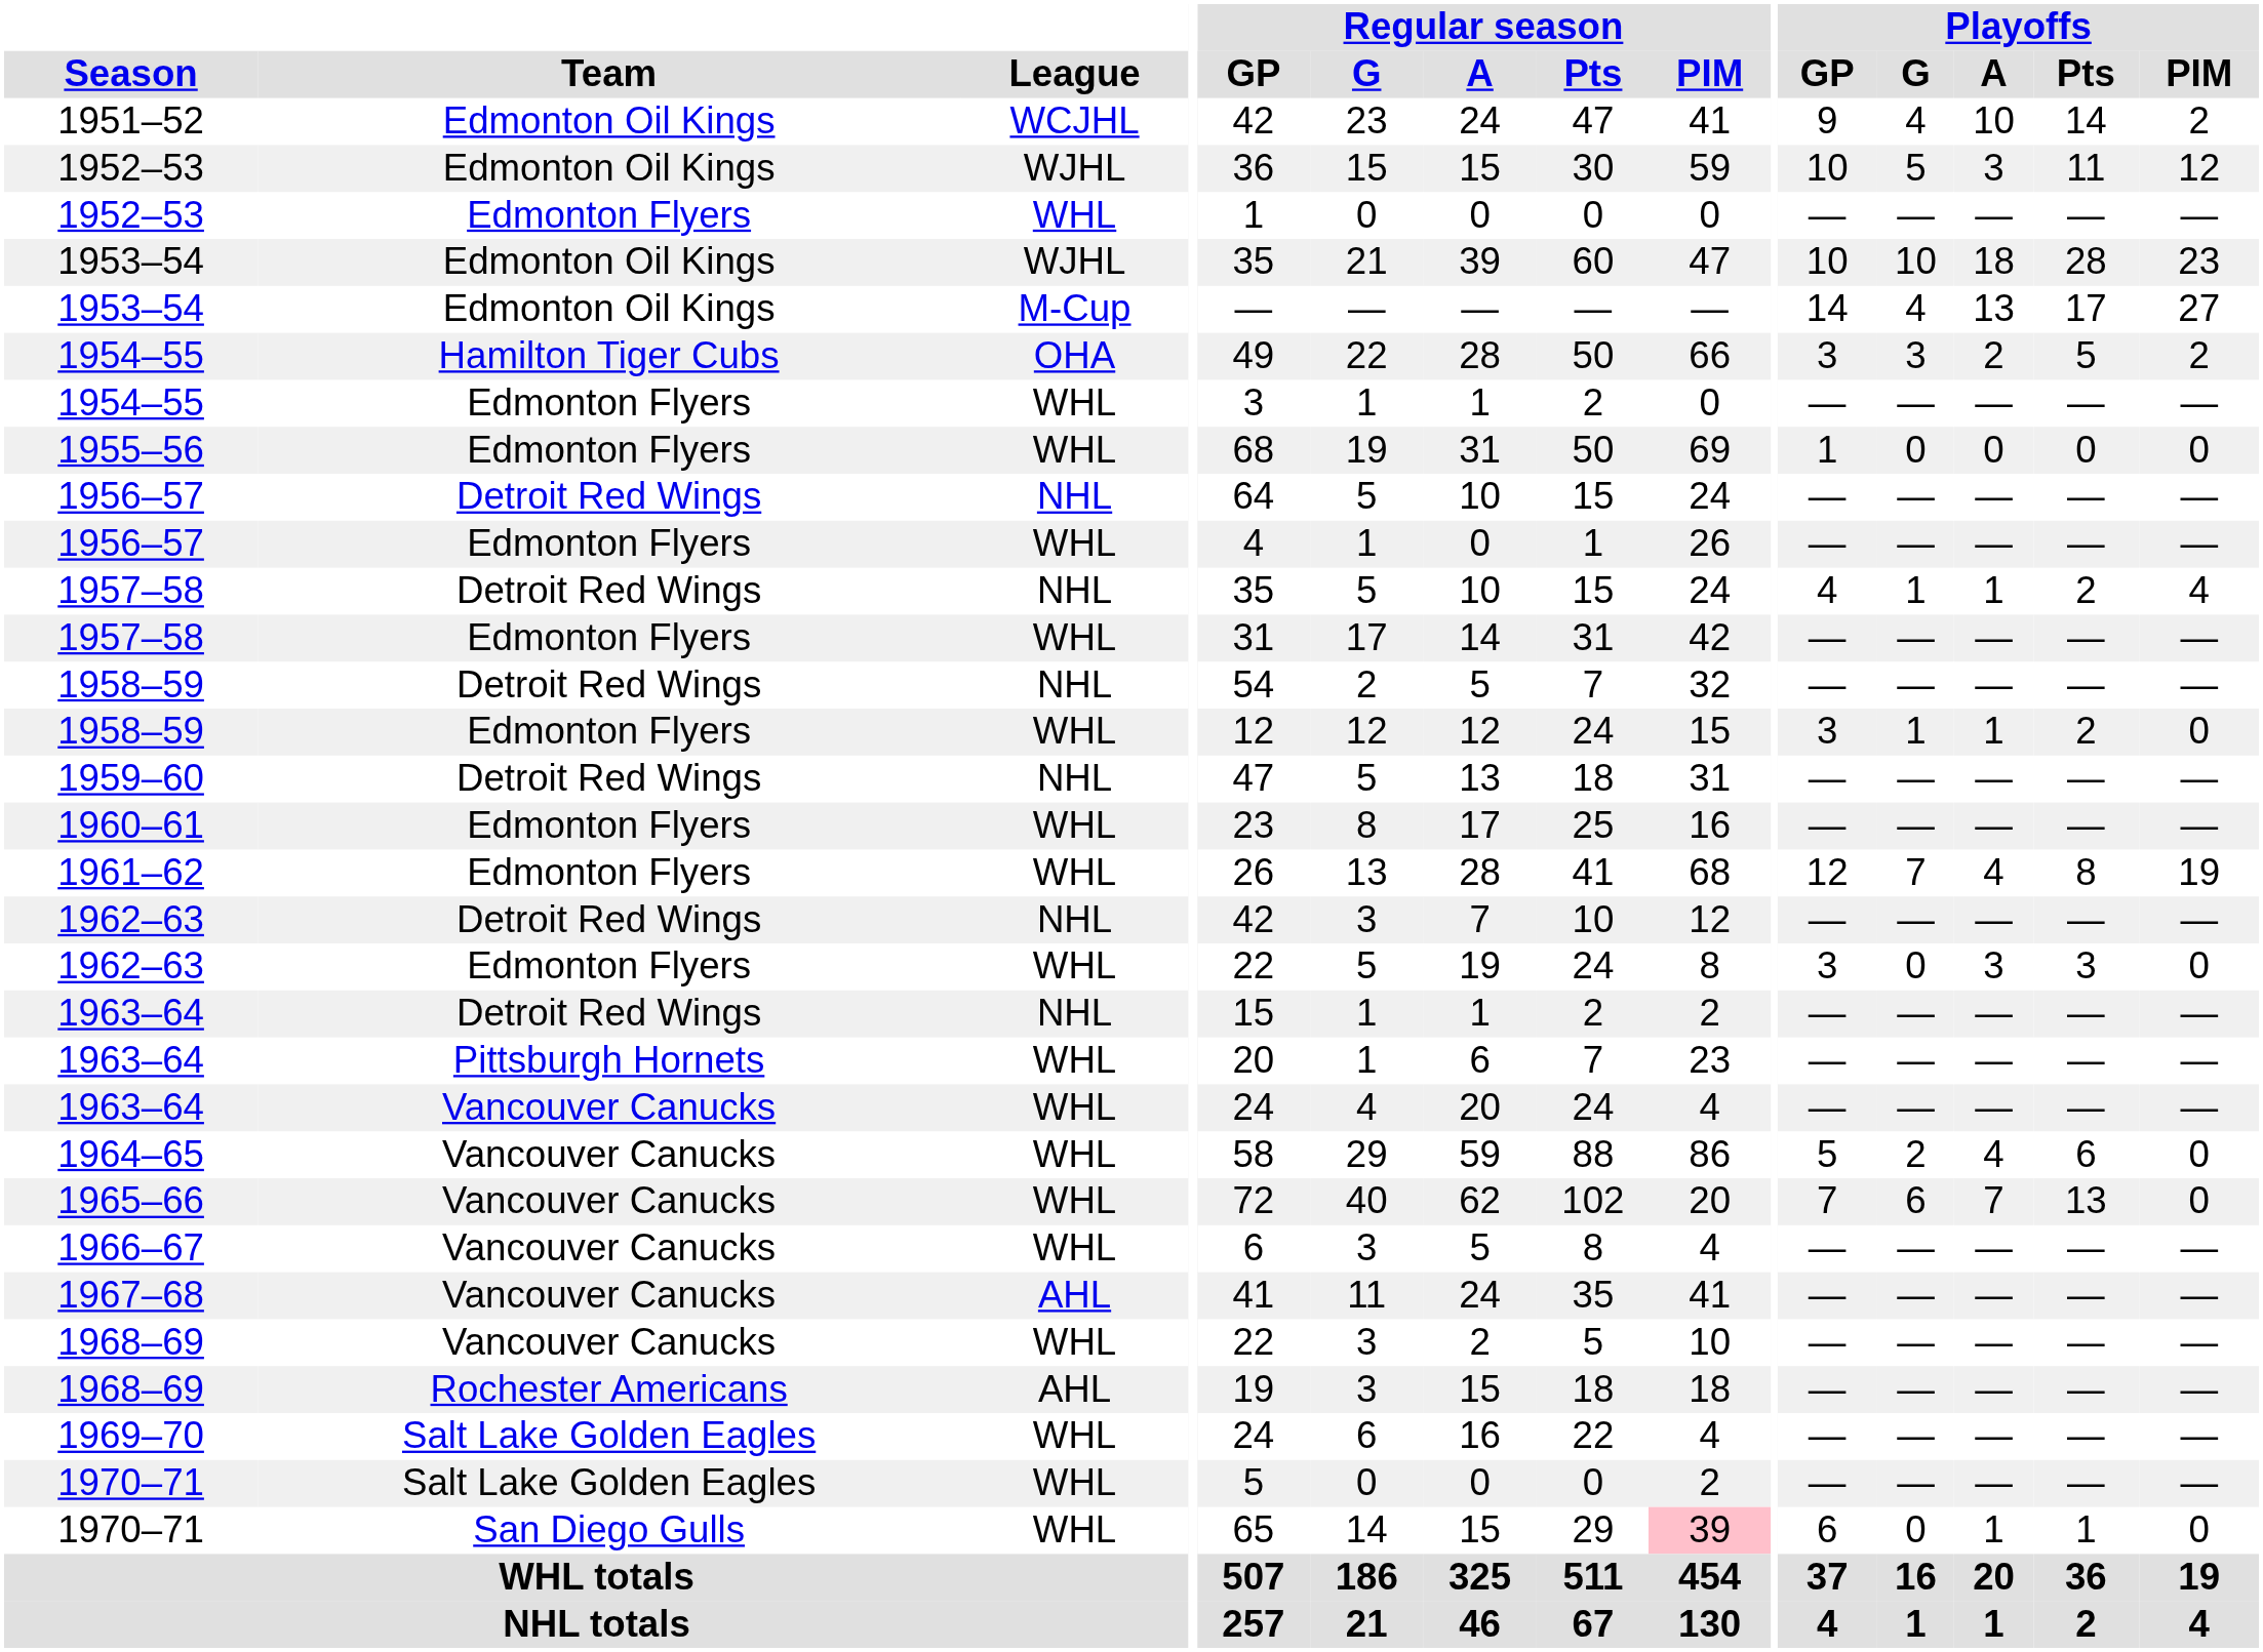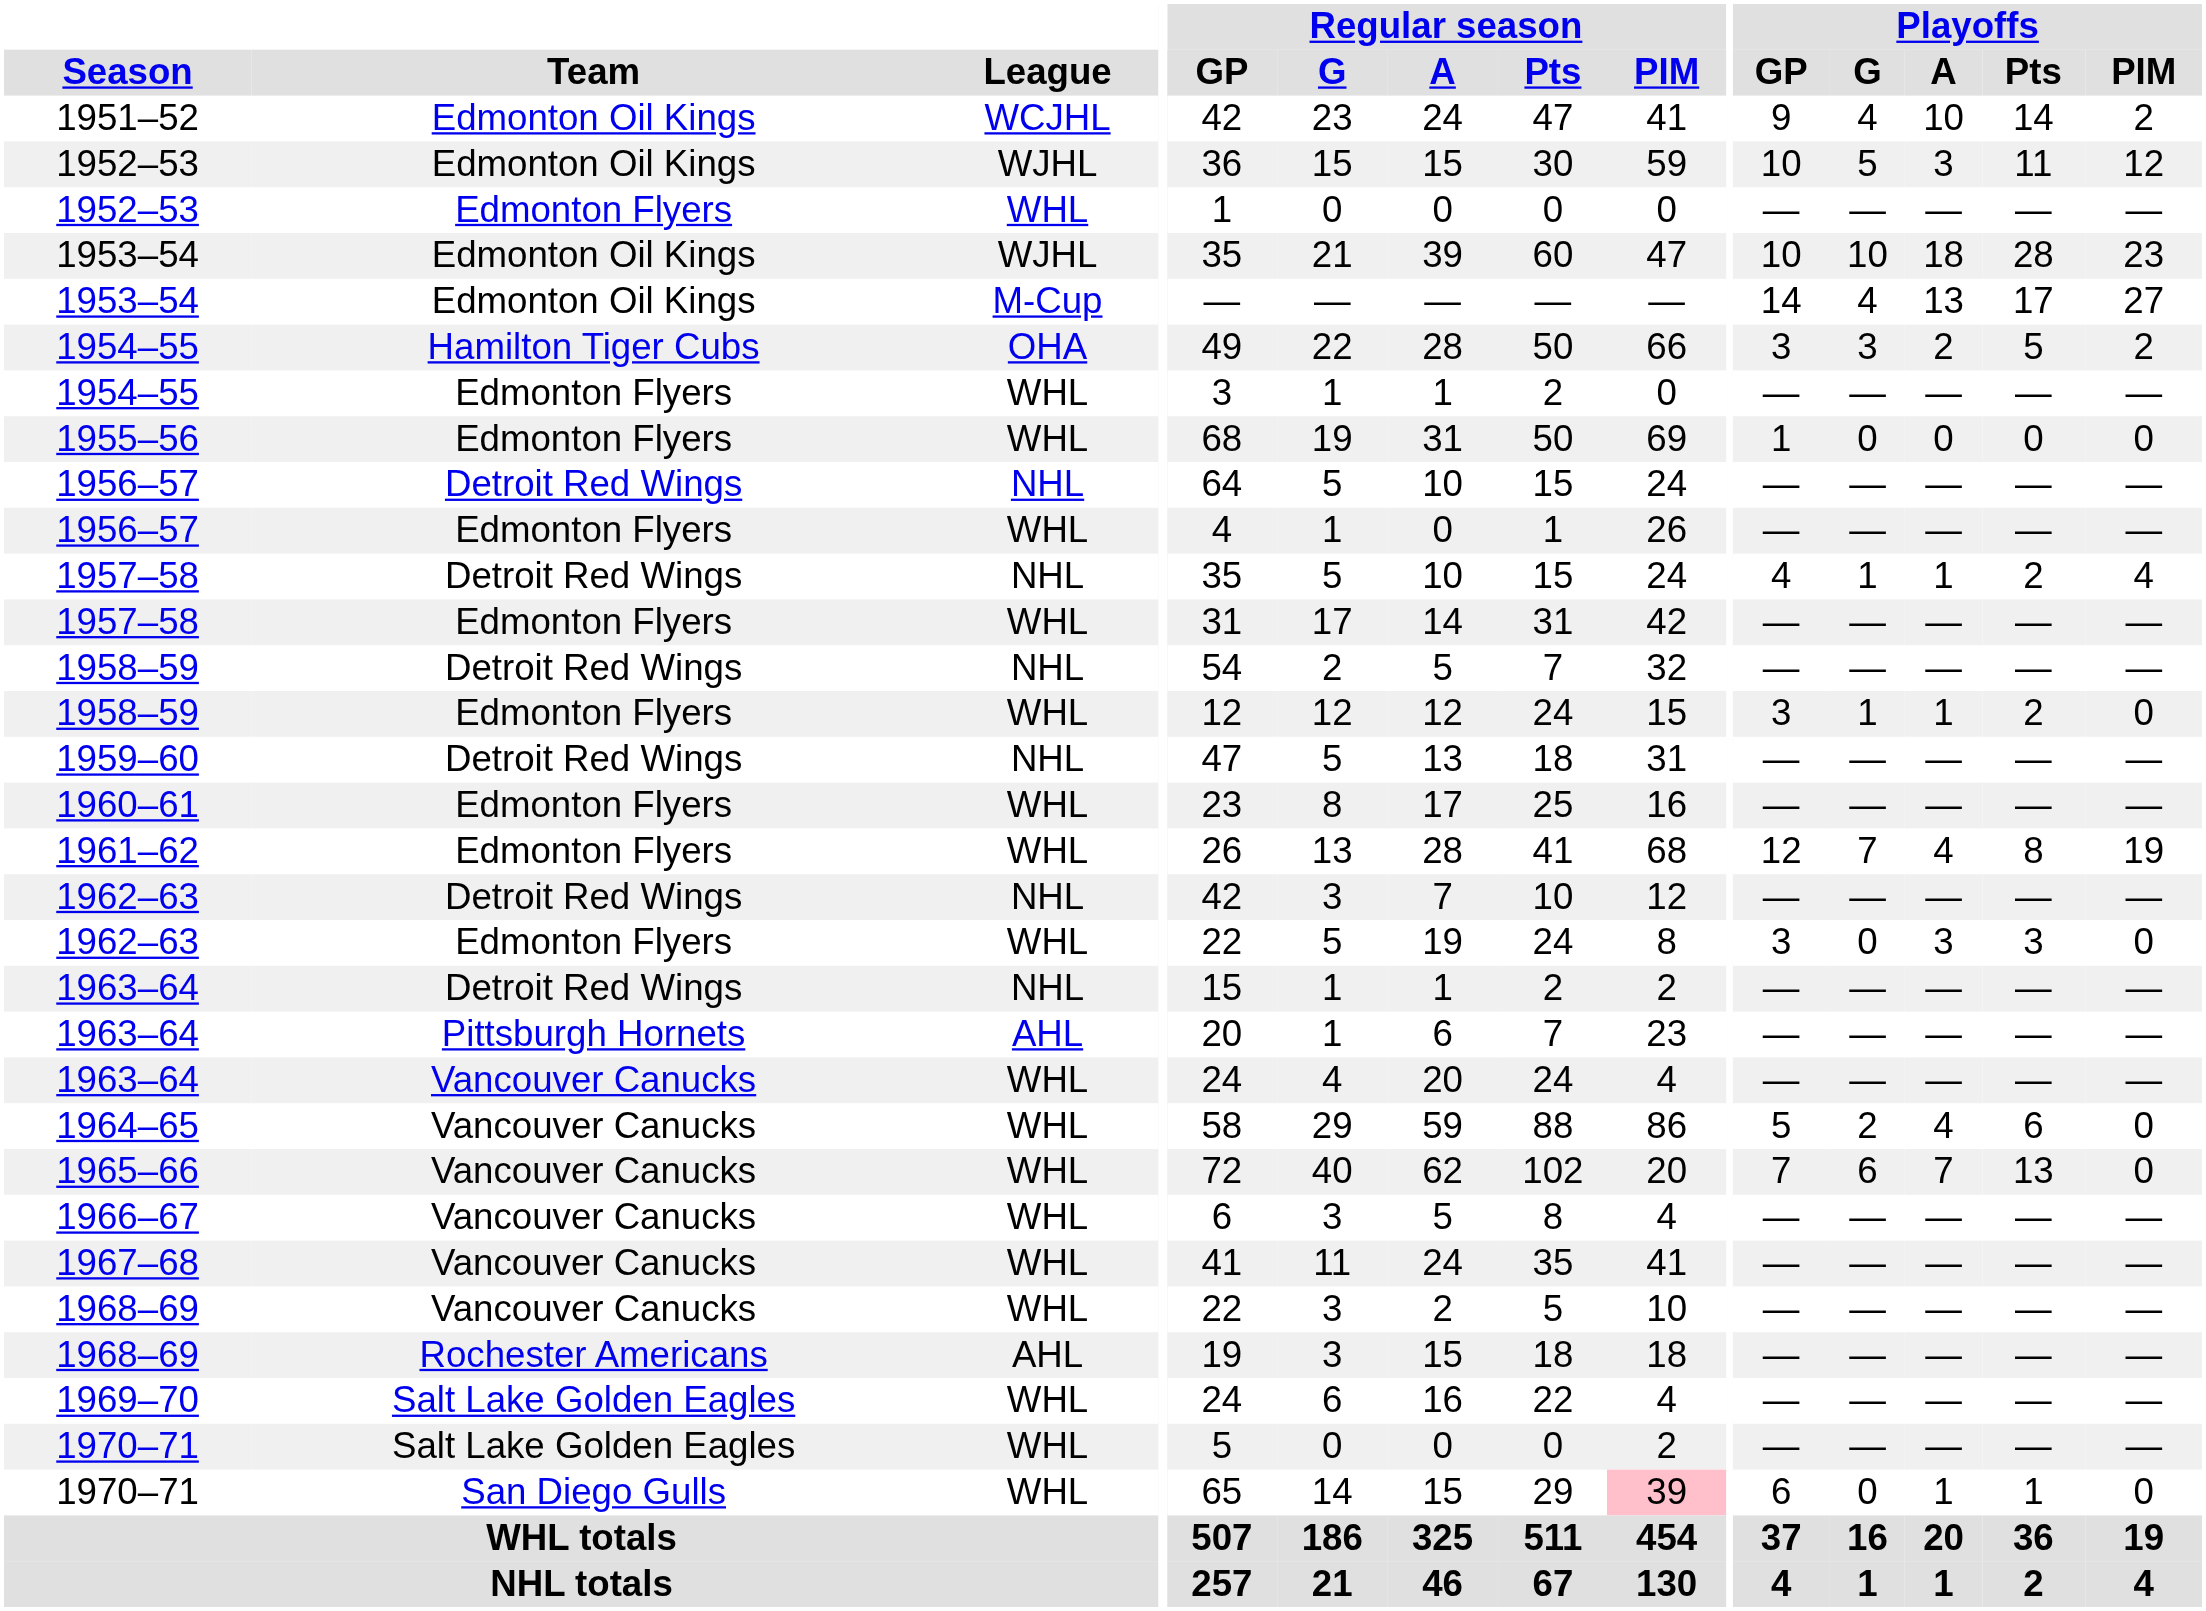 <table border="0" cellpadding="1" cellspacing="0" style="text-align:center; width:60em">
 <tr bgcolor="#e0e0e0">
 <th colspan="3" bgcolor="#ffffff"></th>
 <th rowspan="100" bgcolor="#ffffff"></th>
 <th colspan="5"><a href='#'>Regular season</a></th>
 <th rowspan="100" bgcolor="#ffffff"></th>
 <th colspan="5"><a href='#'>Playoffs</a></th>
 </tr>
 <tr bgcolor="#e0e0e0">
 <th><a href='#'>Season</a></th>
 <th>Team</th>
 <th>League</th>
 <th>GP</th>
 <th><a href='#'>G</a></th>
 <th><a href='#'>A</a></th>
 <th><a href='#'>Pts</a></th>
 <th><a href='#'>PIM</a></th>
 <th>GP</th>
 <th>G</th>
 <th>A</th>
 <th>Pts</th>
 <th>PIM</th>
 </tr>
 <tr>
 <td>1951–52</td>
 <td><a href='#'>Edmonton Oil Kings</a></td>
 <td><a href='#'>WCJHL</a></td>
 <td>42</td>
 <td>23</td>
 <td>24</td>
 <td>47</td>
 <td>41</td>
 <td>9</td>
 <td>4</td>
 <td>10</td>
 <td>14</td>
 <td>2</td>
 </tr>
 <tr bgcolor="#f0f0f0">
 <td>1952–53</td>
 <td>Edmonton Oil Kings</td>
 <td>WJHL</td>
 <td>36</td>
 <td>15</td>
 <td>15</td>
 <td>30</td>
 <td>59</td>
 <td>10</td>
 <td>5</td>
 <td>3</td>
 <td>11</td>
 <td>12</td>
 </tr>
 <tr>
 <td><a href='#'>1952–53</a></td>
 <td><a href='#'>Edmonton Flyers</a></td>
 <td><a href='#'>WHL</a></td>
 <td>1</td>
 <td>0</td>
 <td>0</td>
 <td>0</td>
 <td>0</td>
 <td>—</td>
 <td>—</td>
 <td>—</td>
 <td>—</td>
 <td>—</td>
 </tr>
 <tr bgcolor="#f0f0f0">
 <td>1953–54</td>
 <td>Edmonton Oil Kings</td>
 <td>WJHL</td>
 <td>35</td>
 <td>21</td>
 <td>39</td>
 <td>60</td>
 <td>47</td>
 <td>10</td>
 <td>10</td>
 <td>18</td>
 <td>28</td>
 <td>23</td>
 </tr>
 <tr>
 <td><a href='#'>1953–54</a></td>
 <td>Edmonton Oil Kings</td>
 <td><a href='#'>M-Cup</a></td>
 <td>—</td>
 <td>—</td>
 <td>—</td>
 <td>—</td>
 <td>—</td>
 <td>14</td>
 <td>4</td>
 <td>13</td>
 <td>17</td>
 <td>27</td>
 </tr>
 <tr bgcolor="#f0f0f0">
 <td><a href='#'>1954–55</a></td>
 <td><a href='#'>Hamilton Tiger Cubs</a></td>
 <td><a href='#'>OHA</a></td>
 <td>49</td>
 <td>22</td>
 <td>28</td>
 <td>50</td>
 <td>66</td>
 <td>3</td>
 <td>3</td>
 <td>2</td>
 <td>5</td>
 <td>2</td>
 </tr>
 <tr>
 <td><a href='#'>1954–55</a></td>
 <td>Edmonton Flyers</td>
 <td>WHL</td>
 <td>3</td>
 <td>1</td>
 <td>1</td>
 <td>2</td>
 <td>0</td>
 <td>—</td>
 <td>—</td>
 <td>—</td>
 <td>—</td>
 <td>—</td>
 </tr>
 <tr bgcolor="#f0f0f0">
 <td><a href='#'>1955–56</a></td>
 <td>Edmonton Flyers</td>
 <td>WHL</td>
 <td>68</td>
 <td>19</td>
 <td>31</td>
 <td>50</td>
 <td>69</td>
 <td>1</td>
 <td>0</td>
 <td>0</td>
 <td>0</td>
 <td>0</td>
 </tr>
 <tr>
 <td><a href='#'>1956–57</a></td>
 <td><a href='#'>Detroit Red Wings</a></td>
 <td><a href='#'>NHL</a></td>
 <td>64</td>
 <td>5</td>
 <td>10</td>
 <td>15</td>
 <td>24</td>
 <td>—</td>
 <td>—</td>
 <td>—</td>
 <td>—</td>
 <td>—</td>
 </tr>
 <tr bgcolor="#f0f0f0">
 <td><a href='#'>1956–57</a></td>
 <td>Edmonton Flyers</td>
 <td>WHL</td>
 <td>4</td>
 <td>1</td>
 <td>0</td>
 <td>1</td>
 <td>26</td>
 <td>—</td>
 <td>—</td>
 <td>—</td>
 <td>—</td>
 <td>—</td>
 </tr>
 <tr>
 <td><a href='#'>1957–58</a></td>
 <td>Detroit Red Wings</td>
 <td>NHL</td>
 <td>35</td>
 <td>5</td>
 <td>10</td>
 <td>15</td>
 <td>24</td>
 <td>4</td>
 <td>1</td>
 <td>1</td>
 <td>2</td>
 <td>4</td>
 </tr>
 <tr bgcolor="#f0f0f0">
 <td><a href='#'>1957–58</a></td>
 <td>Edmonton Flyers</td>
 <td>WHL</td>
 <td>31</td>
 <td>17</td>
 <td>14</td>
 <td>31</td>
 <td>42</td>
 <td>—</td>
 <td>—</td>
 <td>—</td>
 <td>—</td>
 <td>—</td>
 </tr>
 <tr>
 <td><a href='#'>1958–59</a></td>
 <td>Detroit Red Wings</td>
 <td>NHL</td>
 <td>54</td>
 <td>2</td>
 <td>5</td>
 <td>7</td>
 <td>32</td>
 <td>—</td>
 <td>—</td>
 <td>—</td>
 <td>—</td>
 <td>—</td>
 </tr>
 <tr bgcolor="#f0f0f0">
 <td><a href='#'>1958–59</a></td>
 <td>Edmonton Flyers</td>
 <td>WHL</td>
 <td>12</td>
 <td>12</td>
 <td>12</td>
 <td>24</td>
 <td>15</td>
 <td>3</td>
 <td>1</td>
 <td>1</td>
 <td>2</td>
 <td>0</td>
 </tr>
 <tr>
 <td><a href='#'>1959–60</a></td>
 <td>Detroit Red Wings</td>
 <td>NHL</td>
 <td>47</td>
 <td>5</td>
 <td>13</td>
 <td>18</td>
 <td>31</td>
 <td>—</td>
 <td>—</td>
 <td>—</td>
 <td>—</td>
 <td>—</td>
 </tr>
 <tr bgcolor="#f0f0f0">
 <td><a href='#'>1960–61</a></td>
 <td>Edmonton Flyers</td>
 <td>WHL</td>
 <td>23</td>
 <td>8</td>
 <td>17</td>
 <td>25</td>
 <td>16</td>
 <td>—</td>
 <td>—</td>
 <td>—</td>
 <td>—</td>
 <td>—</td>
 </tr>
 <tr>
 <td><a href='#'>1961–62</a></td>
 <td>Edmonton Flyers</td>
 <td>WHL</td>
 <td>26</td>
 <td>13</td>
 <td>28</td>
 <td>41</td>
 <td>68</td>
 <td>12</td>
 <td>7</td>
 <td>4</td>
 <td>8</td>
 <td>19</td>
 </tr>
 <tr bgcolor="#f0f0f0">
 <td><a href='#'>1962–63</a></td>
 <td>Detroit Red Wings</td>
 <td>NHL</td>
 <td>42</td>
 <td>3</td>
 <td>7</td>
 <td>10</td>
 <td>12</td>
 <td>—</td>
 <td>—</td>
 <td>—</td>
 <td>—</td>
 <td>—</td>
 </tr>
 <tr>
 <td><a href='#'>1962–63</a></td>
 <td>Edmonton Flyers</td>
 <td>WHL</td>
 <td>22</td>
 <td>5</td>
 <td>19</td>
 <td>24</td>
 <td>8</td>
 <td>3</td>
 <td>0</td>
 <td>3</td>
 <td>3</td>
 <td>0</td>
 </tr>
 <tr bgcolor="#f0f0f0">
 <td><a href='#'>1963–64</a></td>
 <td>Detroit Red Wings</td>
 <td>NHL</td>
 <td>15</td>
 <td>1</td>
 <td>1</td>
 <td>2</td>
 <td>2</td>
 <td>—</td>
 <td>—</td>
 <td>—</td>
 <td>—</td>
 <td>—</td>
 </tr>
 <tr>
 <td><a href='#'>1963–64</a></td>
 <td><a href='#'>Pittsburgh Hornets</a></td>
-<td>WHL</td>
+<td><a href='#'>AHL</a></td>
 <td>20</td>
 <td>1</td>
 <td>6</td>
 <td>7</td>
 <td>23</td>
 <td>—</td>
 <td>—</td>
 <td>—</td>
 <td>—</td>
 <td>—</td>
 </tr>
 <tr bgcolor="#f0f0f0">
 <td><a href='#'>1963–64</a></td>
 <td><a href='#'>Vancouver Canucks</a></td>
 <td>WHL</td>
 <td>24</td>
 <td>4</td>
 <td>20</td>
 <td>24</td>
 <td>4</td>
 <td>—</td>
 <td>—</td>
 <td>—</td>
 <td>—</td>
 <td>—</td>
 </tr>
 <tr>
 <td><a href='#'>1964–65</a></td>
 <td>Vancouver Canucks</td>
 <td>WHL</td>
 <td>58</td>
 <td>29</td>
 <td>59</td>
 <td>88</td>
 <td>86</td>
 <td>5</td>
 <td>2</td>
 <td>4</td>
 <td>6</td>
 <td>0</td>
 </tr>
 <tr bgcolor="#f0f0f0">
 <td><a href='#'>1965–66</a></td>
 <td>Vancouver Canucks</td>
 <td>WHL</td>
 <td>72</td>
 <td>40</td>
 <td>62</td>
 <td>102</td>
 <td>20</td>
 <td>7</td>
 <td>6</td>
 <td>7</td>
 <td>13</td>
 <td>0</td>
 </tr>
 <tr>
 <td><a href='#'>1966–67</a></td>
 <td>Vancouver Canucks</td>
 <td>WHL</td>
 <td>6</td>
 <td>3</td>
 <td>5</td>
 <td>8</td>
 <td>4</td>
 <td>—</td>
 <td>—</td>
 <td>—</td>
 <td>—</td>
 <td>—</td>
 </tr>
 <tr bgcolor="#f0f0f0">
 <td><a href='#'>1967–68</a></td>
 <td>Vancouver Canucks</td>
-<td><a href='#'>AHL</a></td>
+<td>WHL</td>
 <td>41</td>
 <td>11</td>
 <td>24</td>
 <td>35</td>
 <td>41</td>
 <td>—</td>
 <td>—</td>
 <td>—</td>
 <td>—</td>
 <td>—</td>
 </tr>
 <tr>
 <td><a href='#'>1968–69</a></td>
 <td>Vancouver Canucks</td>
 <td>WHL</td>
 <td>22</td>
 <td>3</td>
 <td>2</td>
 <td>5</td>
 <td>10</td>
 <td>—</td>
 <td>—</td>
 <td>—</td>
 <td>—</td>
 <td>—</td>
 </tr>
 <tr bgcolor="#f0f0f0">
 <td><a href='#'>1968–69</a></td>
 <td><a href='#'>Rochester Americans</a></td>
 <td>AHL</td>
 <td>19</td>
 <td>3</td>
 <td>15</td>
 <td>18</td>
 <td>18</td>
 <td>—</td>
 <td>—</td>
 <td>—</td>
 <td>—</td>
 <td>—</td>
 </tr>
 <tr>
 <td><a href='#'>1969–70</a></td>
 <td><a href='#'>Salt Lake Golden Eagles</a></td>
 <td>WHL</td>
 <td>24</td>
 <td>6</td>
 <td>16</td>
 <td>22</td>
 <td>4</td>
 <td>—</td>
 <td>—</td>
 <td>—</td>
 <td>—</td>
 <td>—</td>
 </tr>
 <tr bgcolor="#f0f0f0">
 <td><a href='#'>1970–71</a></td>
 <td>Salt Lake Golden Eagles</td>
 <td>WHL</td>
 <td>5</td>
 <td>0</td>
 <td>0</td>
 <td>0</td>
 <td>2</td>
 <td>—</td>
 <td>—</td>
 <td>—</td>
 <td>—</td>
 <td>—</td>
 </tr>
 <tr>
 <td>1970–71</td>
 <td><a href='#'>San Diego Gulls</a></td>
 <td>WHL</td>
 <td>65</td>
 <td>14</td>
 <td>15</td>
 <td>29</td>
 <td style="background: pink;">39</td>
 <td>6</td>
 <td>0</td>
 <td>1</td>
 <td>1</td>
 <td>0</td>
 </tr>
 <tr bgcolor="#e0e0e0">
 <th colspan="3">WHL totals</th>
 <th>507</th>
 <th>186</th>
 <th>325</th>
 <th>511</th>
 <th>454</th>
 <th>37</th>
 <th>16</th>
 <th>20</th>
 <th>36</th>
 <th>19</th>
 </tr>
 <tr bgcolor="#e0e0e0">
 <th colspan="3">NHL totals</th>
 <th>257</th>
 <th>21</th>
 <th>46</th>
 <th>67</th>
 <th>130</th>
 <th>4</th>
 <th>1</th>
 <th>1</th>
 <th>2</th>
 <th>4</th>
 </tr>
 </table>
